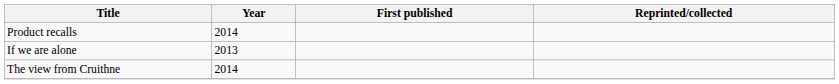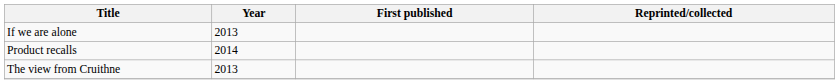 <table class='wikitable sortable' width='90%'>
 <tr>
 <th width=25%>Title</th>
 <th>Year</th>
 <th>First published</th>
 <th>Reprinted/collected</th>
 </tr>
 <tr>
+<td>If we are alone</td>
+<td>2013</td>
+<td></td>
+<td></td>
+</tr>
+<tr>
 <td>Product recalls</td>
 <td>2014</td>
 <td></td>
 <td></td>
 </tr>
 <tr>
-<td>If we are alone</td>
+<td>The view from Cruithne</td>
 <td>2013</td>
-<td></td>
-<td></td>
-</tr>
-<tr>
-<td>The view from Cruithne</td>
-<td>2014</td>
 <td></td>
 <td></td>
 </tr>
 <tr>
 </tr>
 </table>
